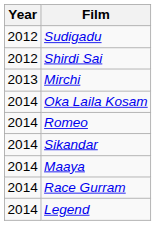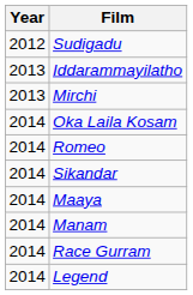 <table class="wikitable">
 <tr>
 <th>Year</th>
 <th>Film</th>
 </tr>
 <tr>
 <td>2012</td>
 <td><em><a href='#'>Sudigadu</a></em></td>
 </tr>
 <tr>
-<td>2012</td>
-<td><em><a href='#'>Shirdi Sai</a></em></td>
+<td>2013</td>
+<td><em><a href='#'>Iddarammayilatho</a></em></td>
 </tr>
 <tr>
 <td>2013</td>
 <td><em><a href='#'>Mirchi</a></em></td>
 </tr>
 <tr>
 <td>2014</td>
 <td><em><a href='#'>Oka Laila Kosam</a></em></td>
 </tr>
 <tr>
 <td>2014</td>
 <td><em><a href='#'>Romeo</a></em></td>
 </tr>
 <tr>
 <td>2014</td>
 <td><em><a href='#'>Sikandar</a></em></td>
 </tr>
 <tr>
 <td>2014</td>
 <td><em><a href='#'>Maaya</a></em></td>
 </tr>
 <tr>
 <td>2014</td>
+<td><em><a href='#'>Manam</a></em></td>
+</tr>
+<tr>
+<td>2014</td>
 <td><em><a href='#'>Race Gurram</a></em></td>
 </tr>
 <tr>
 <td>2014</td>
 <td><em><a href='#'>Legend</a></em></td>
 </tr>
 </table>
